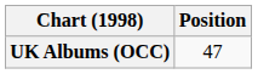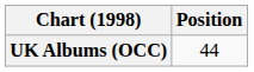 <table class="wikitable plainrowheaders" style="text-align:center">
 <tr>
 <th>Chart (1998)</th>
 <th>Position</th>
 </tr>
 <tr>
 <th scope="row">UK Albums (OCC)</th>
-<td>47</td>
+<td>44</td>
 </tr>
 </table>
